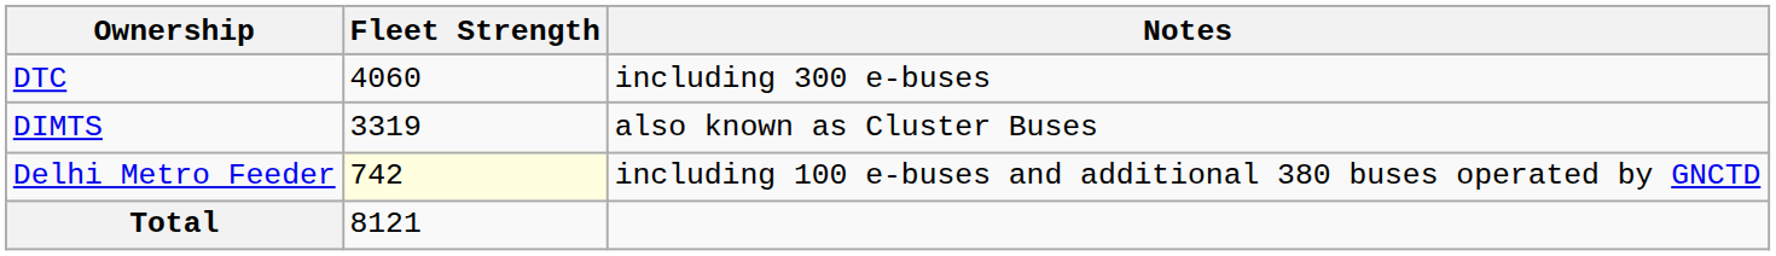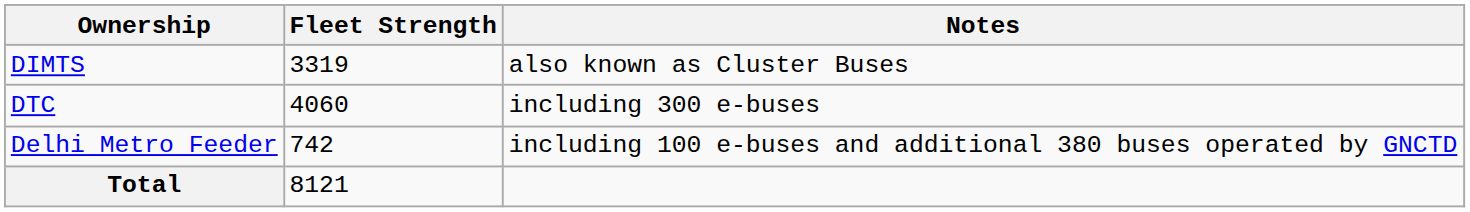 <table class="wikitable">
 <tr>
 <th>Ownership</th>
 <th>Fleet Strength</th>
 <th>Notes</th>
 </tr>
 <tr>
+<td><a href='#'>DIMTS</a></td>
+<td>3319</td>
+<td>also known as Cluster Buses</td>
+</tr>
+<tr>
 <td><a href='#'>DTC</a></td>
 <td>4060</td>
 <td>including 300 e-buses</td>
 </tr>
 <tr>
-<td><a href='#'>DIMTS</a></td>
-<td>3319</td>
-<td>also known as Cluster Buses</td>
-</tr>
-<tr>
 <td><a href='#'>Delhi Metro Feeder</a></td>
-<td style="background: lightyellow;">742</td>
+<td>742</td>
 <td>including 100 e-buses and additional 380 buses operated by <a href='#'>GNCTD</a></td>
 </tr>
 <tr>
 <th>Total</th>
 <td>8121</td>
 <td></td>
 </tr>
 </table>
